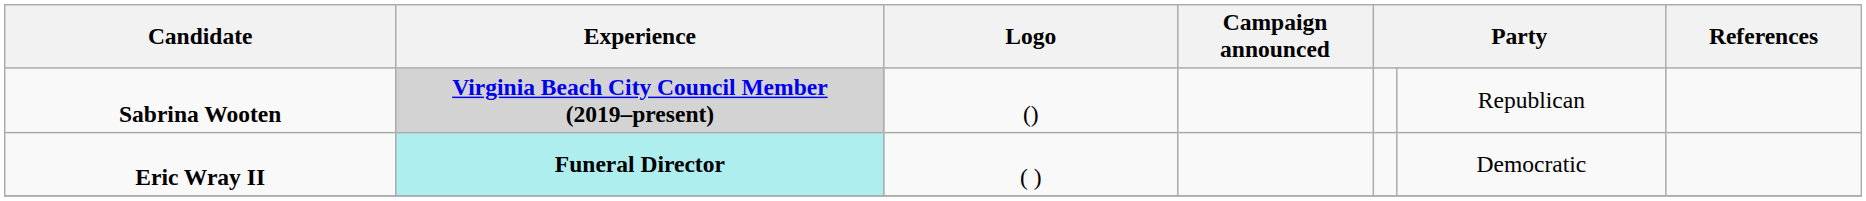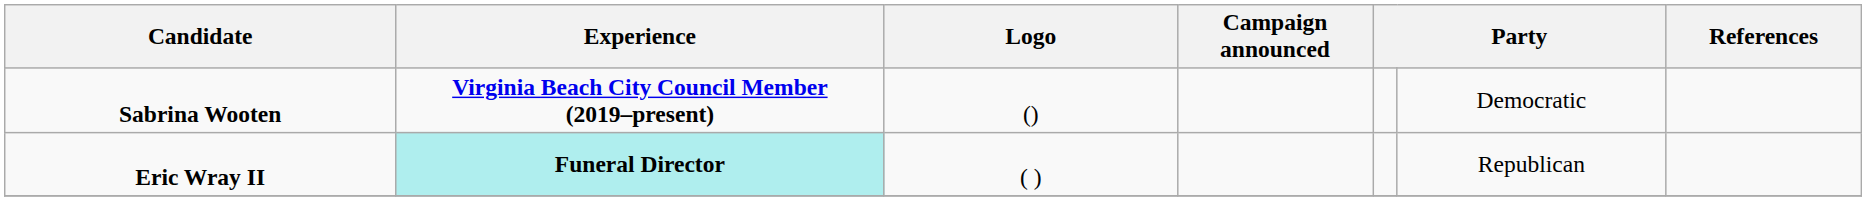 <table class="wikitable sortable" style="text-align: center; width: 100%;">
 <tr>
 <th scope="col" align="center" style="width: 20%;">Candidate</th>
 <th scope="col" align="center" style="width: 25%;">Experience</th>
 <th scope="col" align="center" style="width: 15%;">Logo</th>
 <th scope="col" align="center" style="width: 10%;">Campaign announced</th>
 <th scope="col" align="center" style="width: 15%;" colspan="2" class="unsortable">Party<br></th>
 <th scope="col" align="center" style="width: 10%;">References</th>
 </tr>
 <tr>
 <td><br><strong>Sabrina Wooten</strong></td>
-<td style="background: lightgrey;"><strong><a href='#'>Virginia Beach City Council Member</a><br>(2019–present)</strong></td>
+<td><strong><a href='#'>Virginia Beach City Council Member</a><br>(2019–present)</strong></td>
 <td><br>()</td>
 <td></td>
 <td bgcolor=></td>
-<td>Republican</td>
+<td>Democratic</td>
 <td></td>
 </tr>
 <tr>
 <td><br><strong>Eric Wray II</strong></td>
 <td style="background: paleturquoise;"><strong>Funeral Director</strong></td>
 <td><br>( )</td>
 <td></td>
 <td bgcolor=></td>
-<td>Democratic</td>
+<td>Republican</td>
 <td></td>
 </tr>
 <tr>
 </tr>
 </table>
